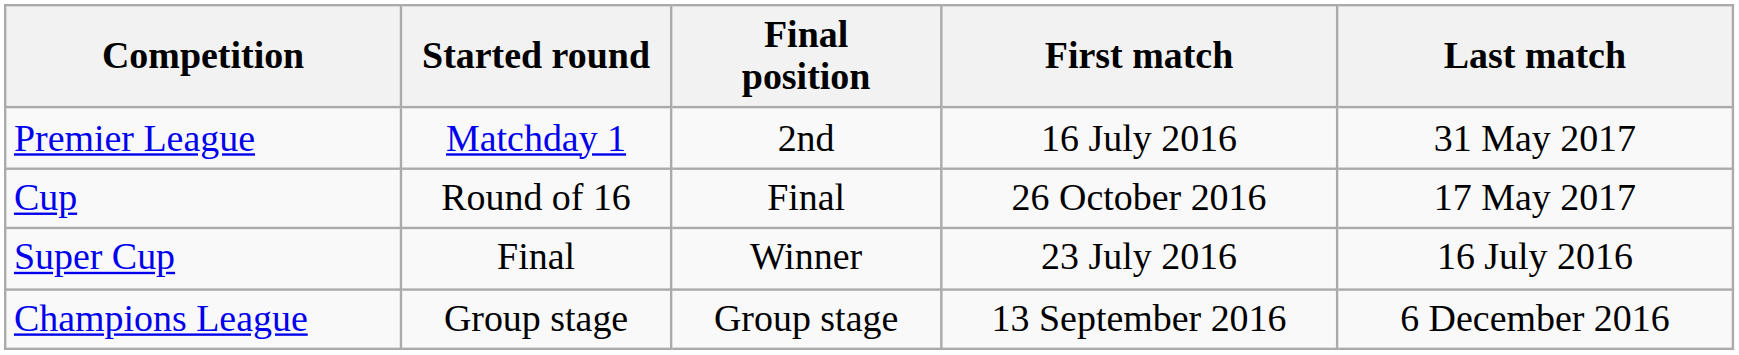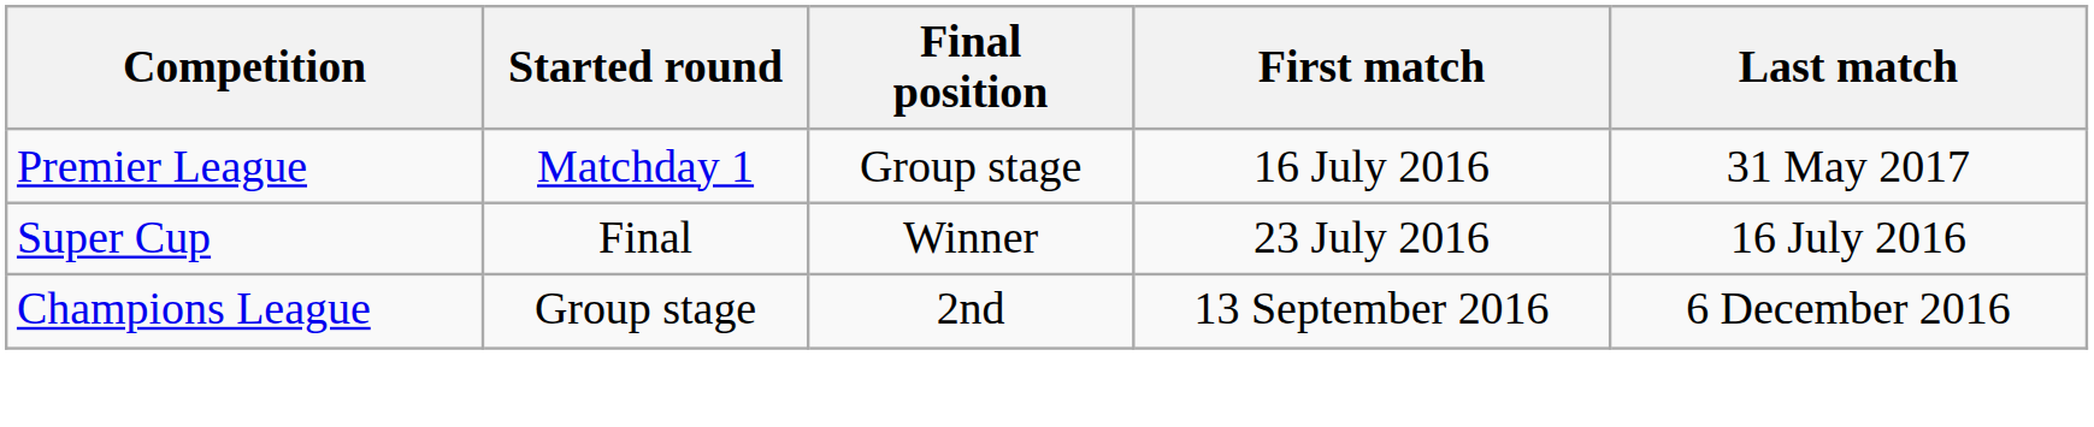 <table class="wikitable" style="text-align:center; width:730px;">
 <tr>
 <th style="text-align:center; width:150px;">Competition</th>
 <th style="text-align:center; width:100px;">Started round</th>
 <th style="text-align:center; width:100px;">Final <br> position</th>
 <th style="text-align:center; width:150px;">First match</th>
 <th style="text-align:center; width:150px;">Last match</th>
 </tr>
 <tr>
 <td style="text-align:left;"><a href='#'>Premier League</a></td>
 <td><a href='#'>Matchday 1</a></td>
-<td>2nd</td>
+<td>Group stage</td>
 <td>16 July 2016</td>
 <td>31 May 2017</td>
-</tr>
-<tr>
-<td style="text-align:left;"><a href='#'>Cup</a></td>
-<td>Round of 16</td>
-<td>Final</td>
-<td>26 October 2016</td>
-<td>17 May 2017</td>
 </tr>
 <tr>
 <td style="text-align:left;"><a href='#'>Super Cup</a></td>
 <td>Final</td>
 <td>Winner</td>
 <td>23 July 2016</td>
 <td>16 July 2016</td>
 </tr>
 <tr>
 <td style="text-align:left;"><a href='#'>Champions League</a></td>
 <td>Group stage</td>
-<td>Group stage</td>
+<td>2nd</td>
 <td>13 September 2016</td>
 <td>6 December 2016</td>
 </tr>
 </table>
